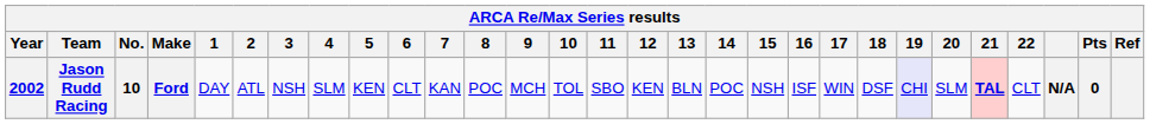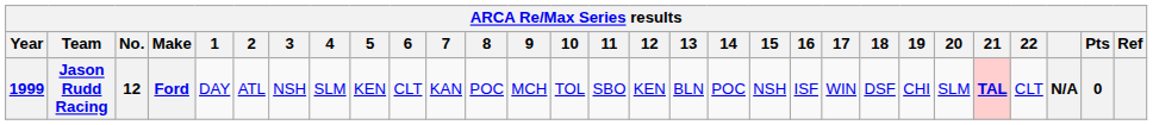 <table class="wikitable" style="text-align:center; font-size:75%">
 <tr>
 <th colspan=29><a href='#'>ARCA Re/Max Series</a> results</th>
 </tr>
 <tr>
 <th>Year</th>
 <th>Team</th>
 <th>No.</th>
 <th>Make</th>
 <th>1</th>
 <th>2</th>
 <th>3</th>
 <th>4</th>
 <th>5</th>
 <th>6</th>
 <th>7</th>
 <th>8</th>
 <th>9</th>
 <th>10</th>
 <th>11</th>
 <th>12</th>
 <th>13</th>
 <th>14</th>
 <th>15</th>
 <th>16</th>
 <th>17</th>
 <th>18</th>
 <th>19</th>
 <th>20</th>
 <th>21</th>
 <th>22</th>
 <th></th>
 <th>Pts</th>
 <th>Ref</th>
 </tr>
 <tr>
-<th><a href='#'>2002</a></th>
+<th><a href='#'>1999</a></th>
 <th><a href='#'>Jason Rudd Racing</a></th>
-<th>10</th>
+<th>12</th>
 <th><a href='#'>Ford</a></th>
 <td><a href='#'>DAY</a></td>
 <td><a href='#'>ATL</a></td>
 <td><a href='#'>NSH</a></td>
 <td><a href='#'>SLM</a></td>
 <td><a href='#'>KEN</a></td>
 <td><a href='#'>CLT</a></td>
 <td><a href='#'>KAN</a></td>
 <td><a href='#'>POC</a></td>
 <td><a href='#'>MCH</a></td>
 <td><a href='#'>TOL</a></td>
 <td><a href='#'>SBO</a></td>
 <td><a href='#'>KEN</a></td>
 <td><a href='#'>BLN</a></td>
 <td><a href='#'>POC</a></td>
 <td><a href='#'>NSH</a></td>
 <td><a href='#'>ISF</a></td>
 <td><a href='#'>WIN</a></td>
 <td><a href='#'>DSF</a></td>
-<td style="background: lavender;"><a href='#'>CHI</a></td>
+<td><a href='#'>CHI</a></td>
 <td><a href='#'>SLM</a></td>
 <td style="background:#FFCFCF;"><strong><a href='#'>TAL</a><br></strong></td>
 <td><a href='#'>CLT</a></td>
 <th>N/A</th>
 <th>0</th>
 <th></th>
 </tr>
 </table>
